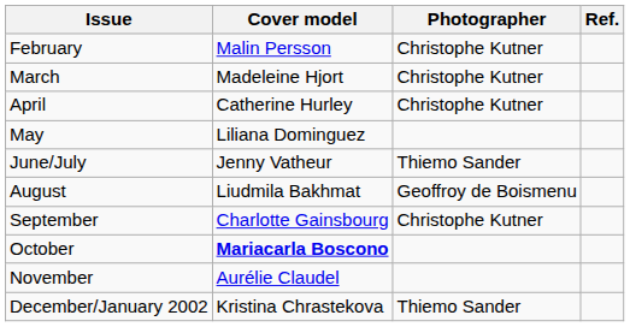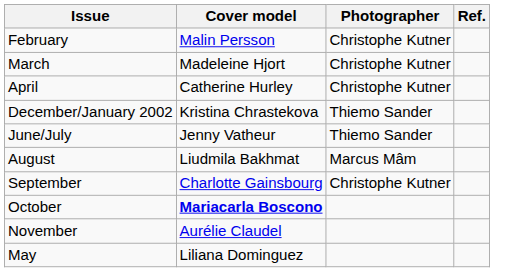 <table class="wikitable">
 <tr>
 <th>Issue</th>
 <th>Cover model</th>
 <th>Photographer</th>
 <th>Ref.</th>
 </tr>
 <tr>
 <td>February</td>
 <td><a href='#'>Malin Persson</a></td>
 <td>Christophe Kutner</td>
 <td></td>
 </tr>
 <tr>
 <td>March</td>
 <td>Madeleine Hjort</td>
 <td>Christophe Kutner</td>
 <td></td>
 </tr>
 <tr>
 <td>April</td>
 <td>Catherine Hurley</td>
 <td>Christophe Kutner</td>
 <td></td>
 </tr>
 <tr>
-<td>May</td>
-<td>Liliana Dominguez</td>
-<td></td>
+<td>December/January 2002</td>
+<td>Kristina Chrastekova</td>
+<td>Thiemo Sander</td>
 <td></td>
 </tr>
 <tr>
 <td>June/July</td>
 <td>Jenny Vatheur</td>
 <td>Thiemo Sander</td>
 <td></td>
 </tr>
 <tr>
 <td>August</td>
 <td>Liudmila Bakhmat</td>
-<td>Geoffroy de Boismenu</td>
+<td>Marcus Mâm</td>
 <td></td>
 </tr>
 <tr>
 <td>September</td>
 <td><a href='#'>Charlotte Gainsbourg</a></td>
 <td>Christophe Kutner</td>
 <td></td>
 </tr>
 <tr>
 <td>October</td>
 <td><strong><a href='#'>Mariacarla Boscono</a></strong></td>
 <td></td>
 <td></td>
 </tr>
 <tr>
 <td>November</td>
 <td><a href='#'>Aurélie Claudel</a></td>
 <td></td>
 <td></td>
 </tr>
 <tr>
-<td>December/January 2002</td>
-<td>Kristina Chrastekova</td>
-<td>Thiemo Sander</td>
+<td>May</td>
+<td>Liliana Dominguez</td>
+<td></td>
 <td></td>
 </tr>
 </table>
